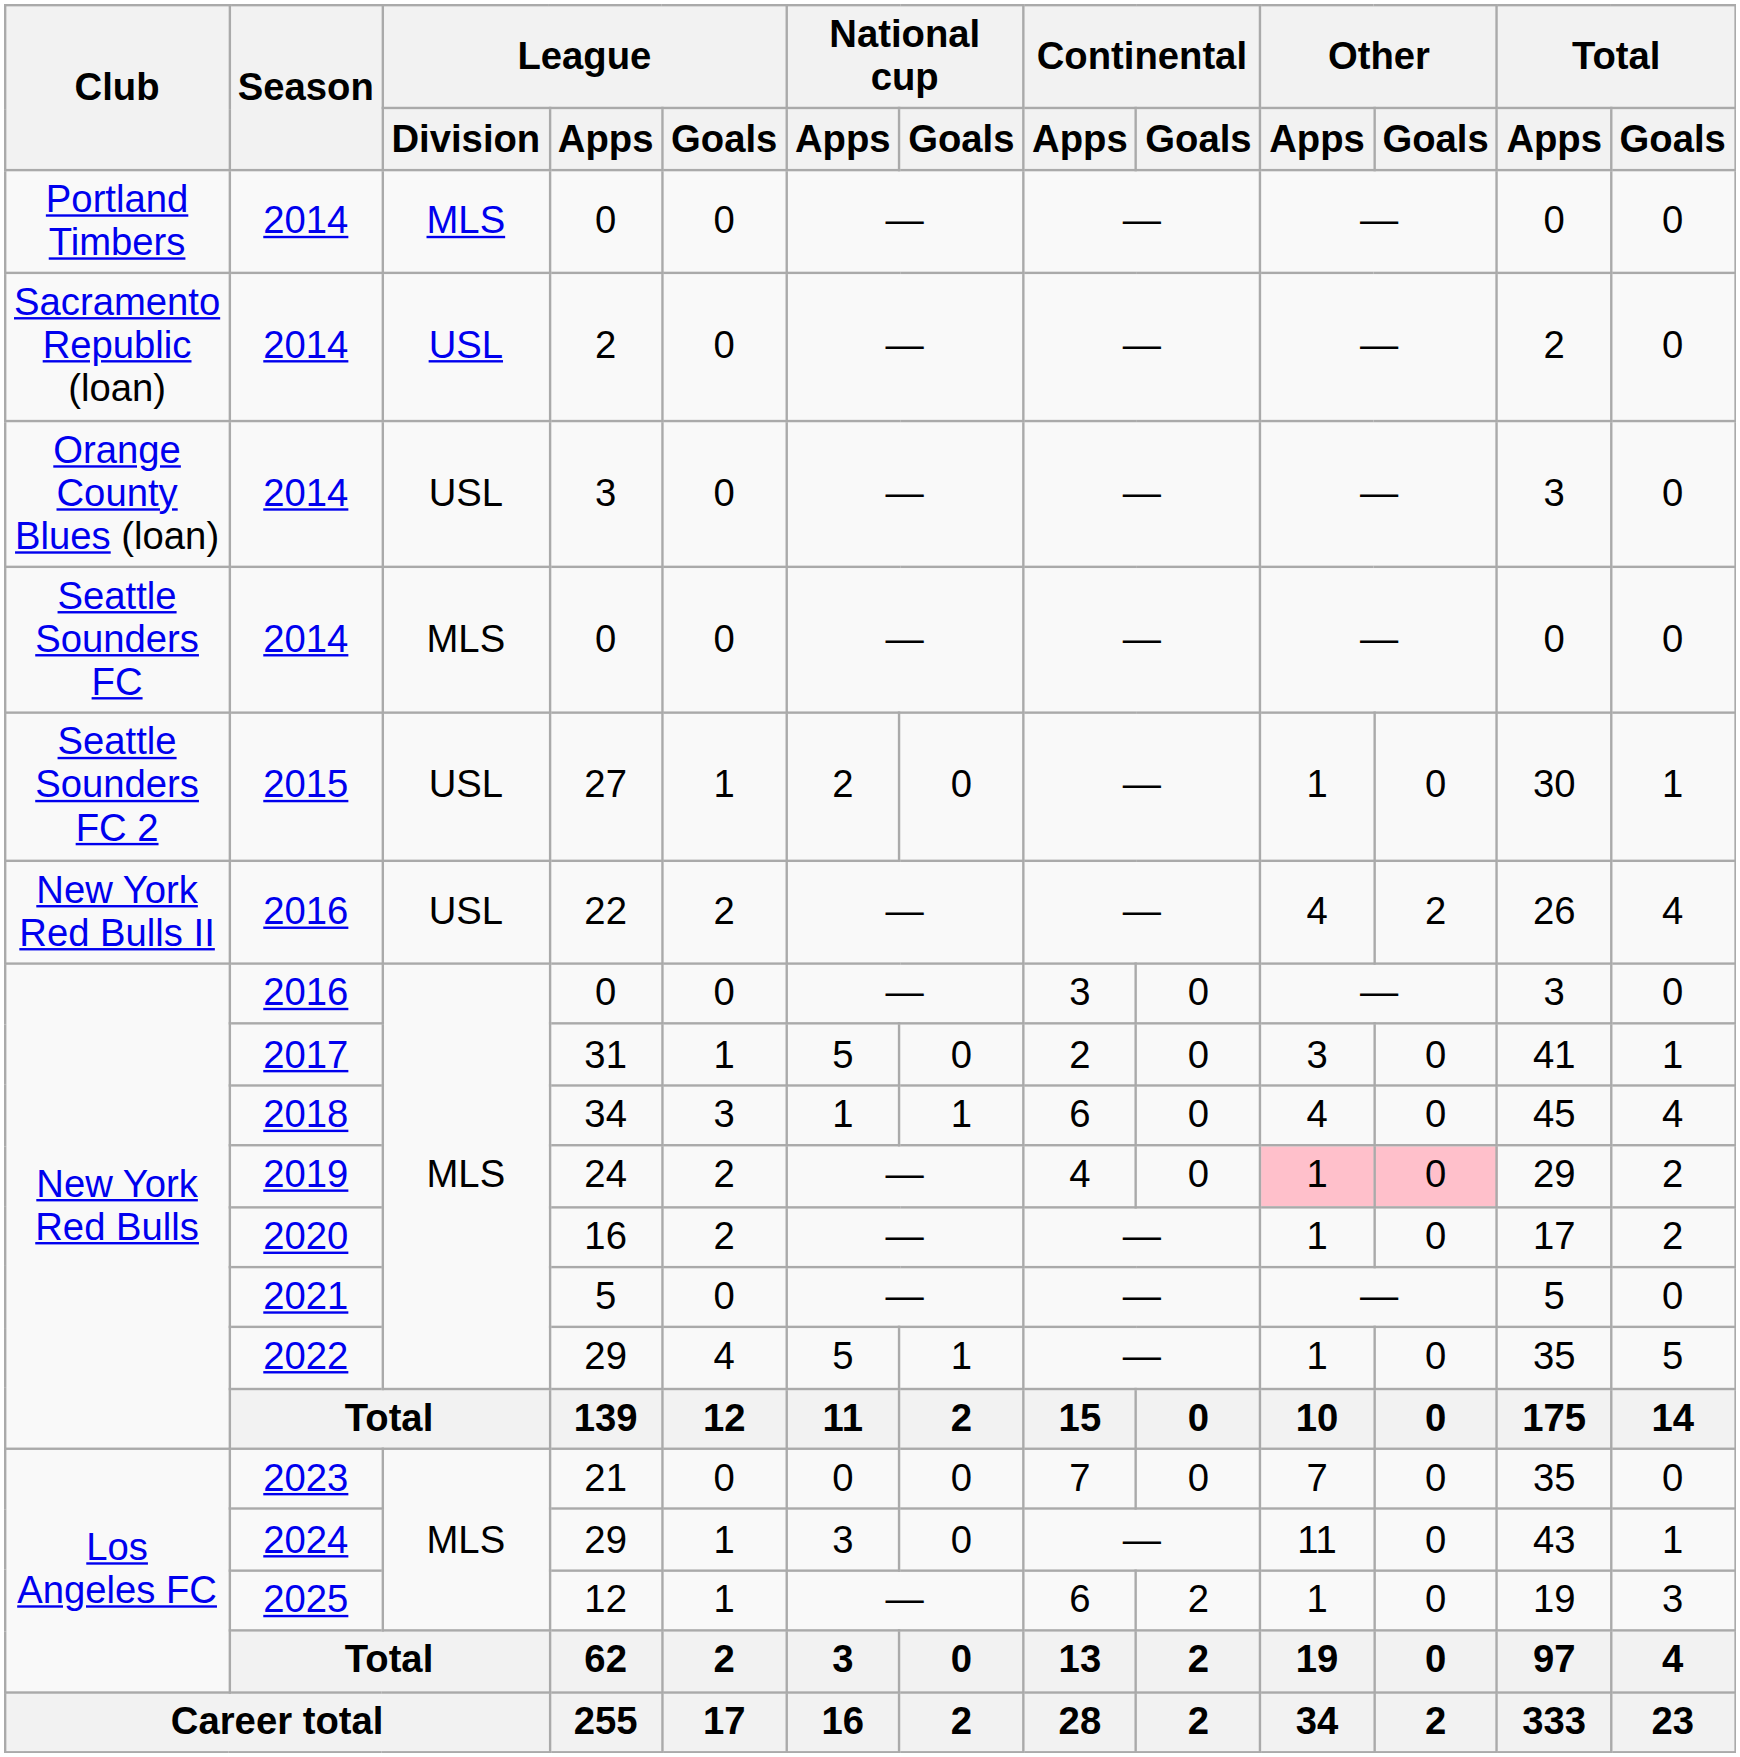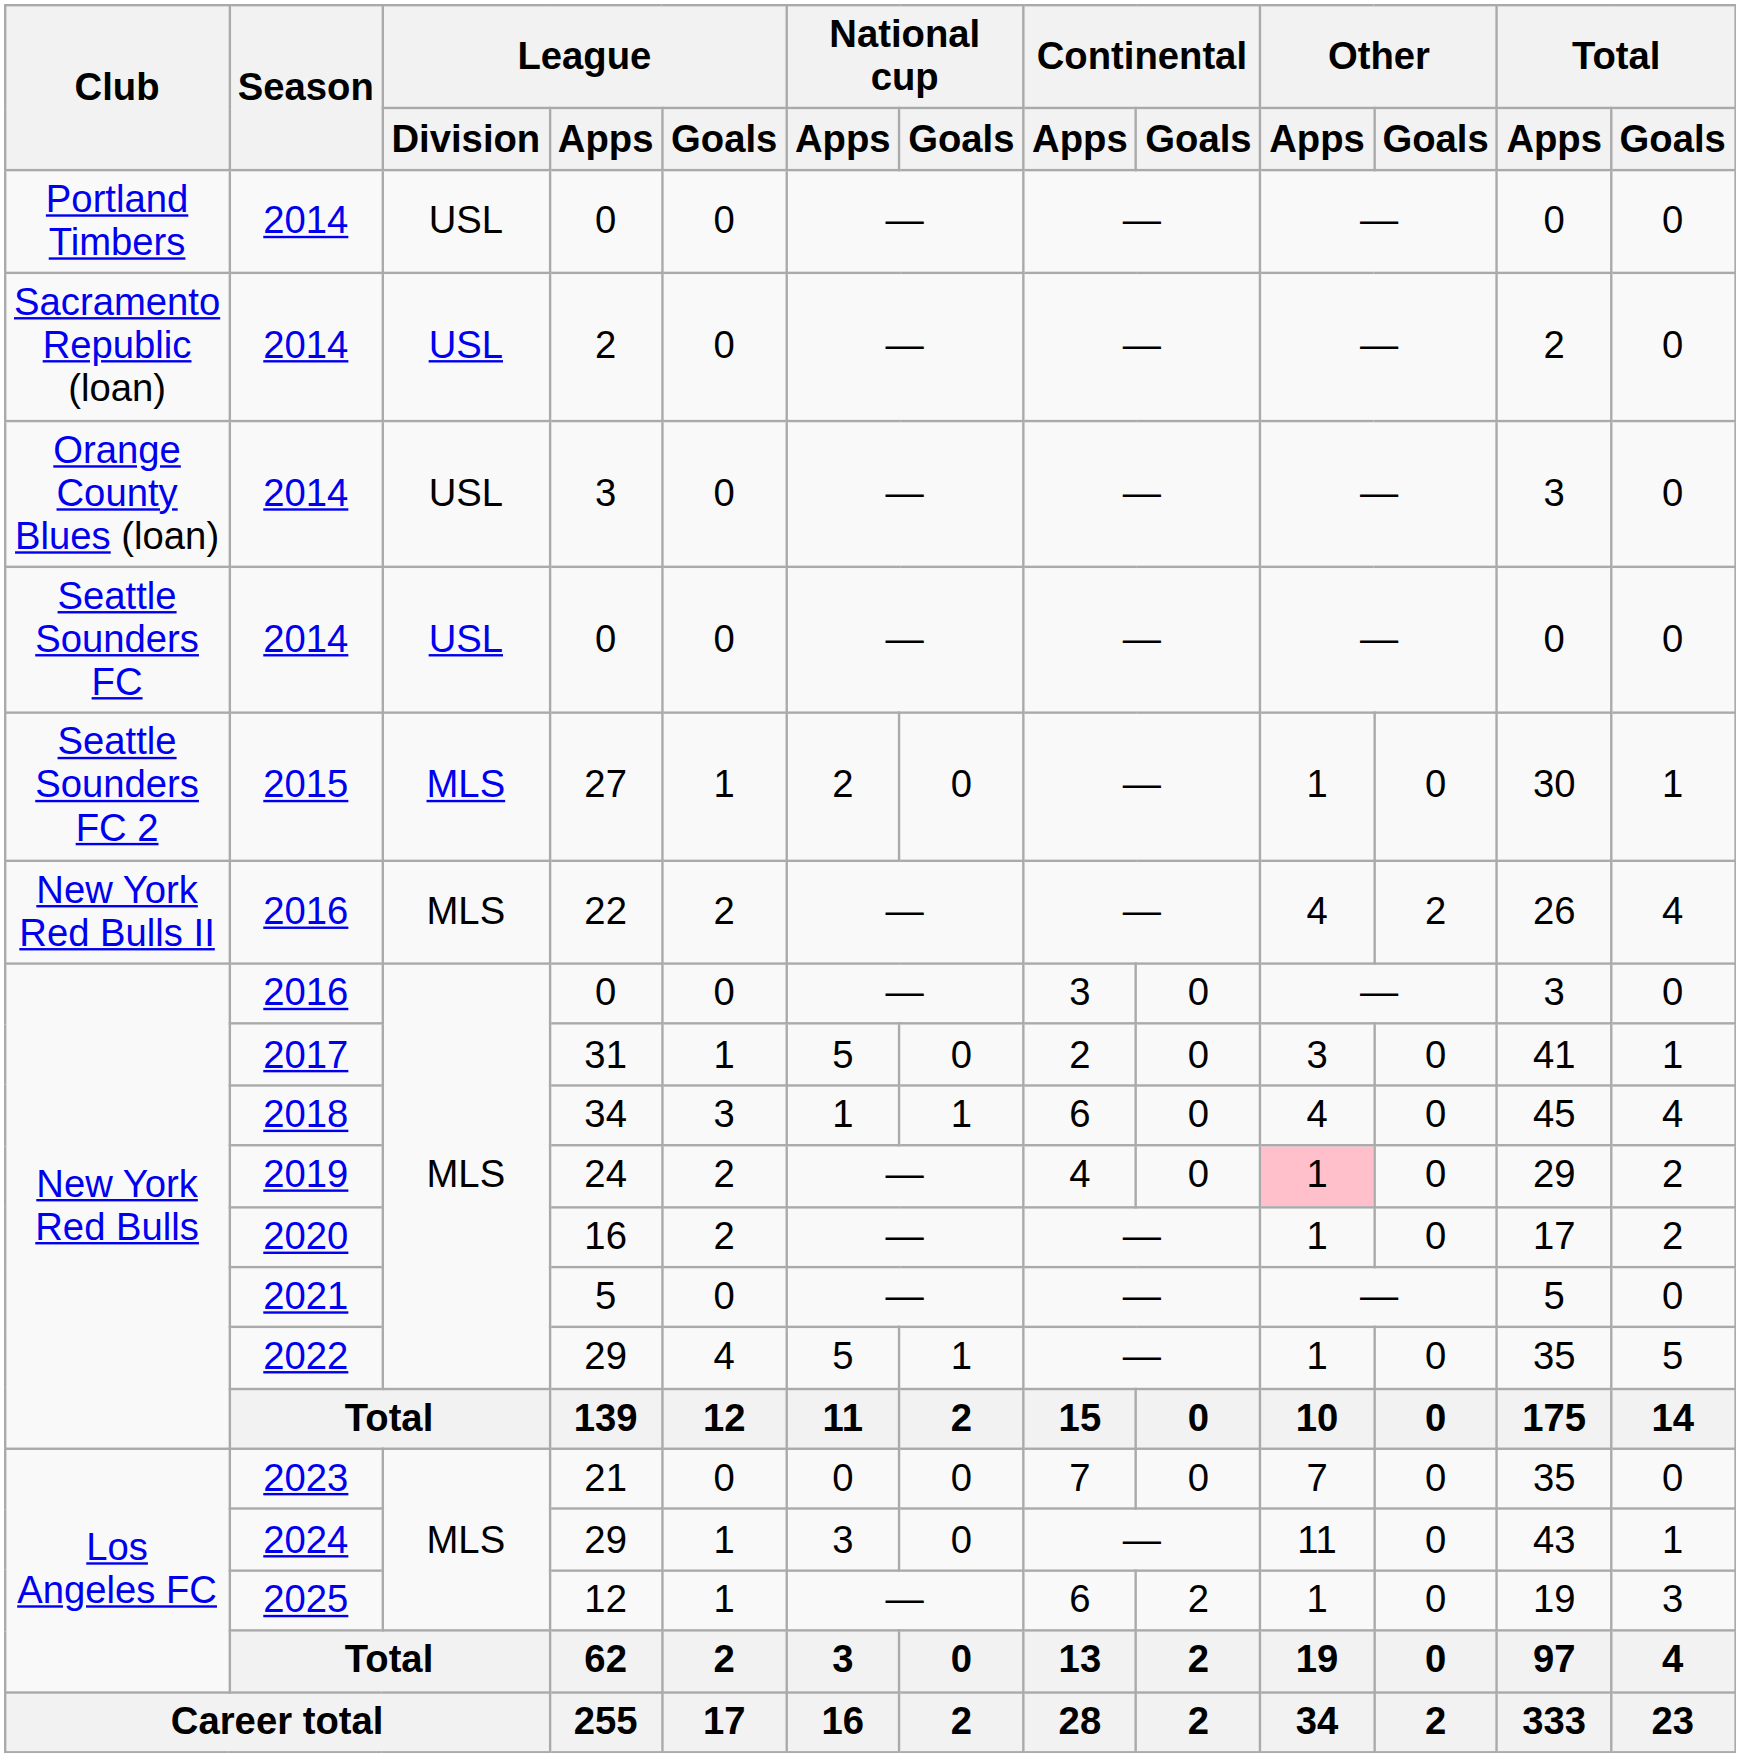 <table class="wikitable" style="text-align:center">
 <tr>
 <th rowspan="2">Club</th>
 <th rowspan="2">Season</th>
 <th colspan="3">League</th>
 <th colspan="2">National cup</th>
 <th colspan="2">Continental</th>
 <th colspan="2">Other</th>
 <th colspan="2">Total</th>
 </tr>
 <tr>
 <th>Division</th>
 <th>Apps</th>
 <th>Goals</th>
 <th>Apps</th>
 <th>Goals</th>
 <th>Apps</th>
 <th>Goals</th>
 <th>Apps</th>
 <th>Goals</th>
 <th>Apps</th>
 <th>Goals</th>
 </tr>
 <tr>
 <td><a href='#'>Portland Timbers</a></td>
 <td><a href='#'>2014</a></td>
-<td><a href='#'>MLS</a></td>
+<td>USL</td>
 <td>0</td>
 <td>0</td>
 <td colspan="2">—</td>
 <td colspan="2">—</td>
 <td colspan="2">—</td>
 <td>0</td>
 <td>0</td>
 </tr>
 <tr>
 <td><a href='#'>Sacramento Republic</a> (loan)</td>
 <td><a href='#'>2014</a></td>
 <td><a href='#'>USL</a></td>
 <td>2</td>
 <td>0</td>
 <td colspan="2">—</td>
 <td colspan="2">—</td>
 <td colspan="2">—</td>
 <td>2</td>
 <td>0</td>
 </tr>
 <tr>
 <td><a href='#'>Orange County Blues</a> (loan)</td>
 <td><a href='#'>2014</a></td>
 <td>USL</td>
 <td>3</td>
 <td>0</td>
 <td colspan="2">—</td>
 <td colspan="2">—</td>
 <td colspan="2">—</td>
 <td>3</td>
 <td>0</td>
 </tr>
 <tr>
 <td><a href='#'>Seattle Sounders FC</a></td>
 <td><a href='#'>2014</a></td>
-<td>MLS</td>
+<td><a href='#'>USL</a></td>
 <td>0</td>
 <td>0</td>
 <td colspan="2">—</td>
 <td colspan="2">—</td>
 <td colspan="2">—</td>
 <td>0</td>
 <td>0</td>
 </tr>
 <tr>
 <td><a href='#'>Seattle Sounders FC 2</a></td>
 <td><a href='#'>2015</a></td>
-<td>USL</td>
+<td><a href='#'>MLS</a></td>
 <td>27</td>
 <td>1</td>
 <td>2</td>
 <td>0</td>
 <td colspan="2">—</td>
 <td>1</td>
 <td>0</td>
 <td>30</td>
 <td>1</td>
 </tr>
 <tr>
 <td><a href='#'>New York Red Bulls II</a></td>
 <td><a href='#'>2016</a></td>
-<td>USL</td>
+<td>MLS</td>
 <td>22</td>
 <td>2</td>
 <td colspan="2">—</td>
 <td colspan="2">—</td>
 <td>4</td>
 <td>2</td>
 <td>26</td>
 <td>4</td>
 </tr>
 <tr>
 <td rowspan="8"><a href='#'>New York Red Bulls</a></td>
 <td><a href='#'>2016</a></td>
 <td rowspan="7">MLS</td>
 <td>0</td>
 <td>0</td>
 <td colspan="2">—</td>
 <td>3</td>
 <td>0</td>
 <td colspan="2">—</td>
 <td>3</td>
 <td>0</td>
 </tr>
 <tr>
 <td><a href='#'>2017</a></td>
 <td>31</td>
 <td>1</td>
 <td>5</td>
 <td>0</td>
 <td>2</td>
 <td>0</td>
 <td>3</td>
 <td>0</td>
 <td>41</td>
 <td>1</td>
 </tr>
 <tr>
 <td><a href='#'>2018</a></td>
 <td>34</td>
 <td>3</td>
 <td>1</td>
 <td>1</td>
 <td>6</td>
 <td>0</td>
 <td>4</td>
 <td>0</td>
 <td>45</td>
 <td>4</td>
 </tr>
 <tr>
 <td><a href='#'>2019</a></td>
 <td>24</td>
 <td>2</td>
 <td colspan="2">—</td>
 <td>4</td>
 <td>0</td>
 <td style="background: pink;">1</td>
-<td style="background: pink;">0</td>
+<td>0</td>
 <td>29</td>
 <td>2</td>
 </tr>
 <tr>
 <td><a href='#'>2020</a></td>
 <td>16</td>
 <td>2</td>
 <td colspan="2">—</td>
 <td colspan="2">—</td>
 <td>1</td>
 <td>0</td>
 <td>17</td>
 <td>2</td>
 </tr>
 <tr>
 <td><a href='#'>2021</a></td>
 <td>5</td>
 <td>0</td>
 <td colspan="2">—</td>
 <td colspan="2">—</td>
 <td colspan="2">—</td>
 <td>5</td>
 <td>0</td>
 </tr>
 <tr>
 <td><a href='#'>2022</a></td>
 <td>29</td>
 <td>4</td>
 <td>5</td>
 <td>1</td>
 <td colspan="2">—</td>
 <td>1</td>
 <td>0</td>
 <td>35</td>
 <td>5</td>
 </tr>
 <tr>
 <th colspan="2">Total</th>
 <th>139</th>
 <th>12</th>
 <th>11</th>
 <th>2</th>
 <th>15</th>
 <th>0</th>
 <th>10</th>
 <th>0</th>
 <th>175</th>
 <th>14</th>
 </tr>
 <tr>
 <td rowspan="4"><a href='#'>Los Angeles FC</a></td>
 <td><a href='#'>2023</a></td>
 <td rowspan="3">MLS</td>
 <td>21</td>
 <td>0</td>
 <td>0</td>
 <td>0</td>
 <td>7</td>
 <td>0</td>
 <td>7</td>
 <td>0</td>
 <td>35</td>
 <td>0</td>
 </tr>
 <tr>
 <td><a href='#'>2024</a></td>
 <td>29</td>
 <td>1</td>
 <td>3</td>
 <td>0</td>
 <td colspan="2">—</td>
 <td>11</td>
 <td>0</td>
 <td>43</td>
 <td>1</td>
 </tr>
 <tr>
 <td><a href='#'>2025</a></td>
 <td>12</td>
 <td>1</td>
 <td colspan="2">—</td>
 <td>6</td>
 <td>2</td>
 <td>1</td>
 <td>0</td>
 <td>19</td>
 <td>3</td>
 </tr>
 <tr>
 <th colspan="2">Total</th>
 <th>62</th>
 <th>2</th>
 <th>3</th>
 <th>0</th>
 <th>13</th>
 <th>2</th>
 <th>19</th>
 <th>0</th>
 <th>97</th>
 <th>4</th>
 </tr>
 <tr>
 <th colspan="3">Career total</th>
 <th>255</th>
 <th>17</th>
 <th>16</th>
 <th>2</th>
 <th>28</th>
 <th>2</th>
 <th>34</th>
 <th>2</th>
 <th>333</th>
 <th>23</th>
 </tr>
 </table>
